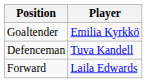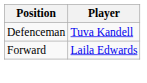 <table class="wikitable">
 <tr>
 <th>Position</th>
 <th>Player</th>
-</tr>
-<tr>
-<td>Goaltender</td>
-<td> <a href='#'>Emilia Kyrkkö</a></td>
 </tr>
 <tr>
 <td>Defenceman</td>
 <td> <a href='#'>Tuva Kandell</a></td>
 </tr>
 <tr>
 <td>Forward</td>
 <td> <a href='#'>Laila Edwards</a></td>
 </tr>
 </table>
